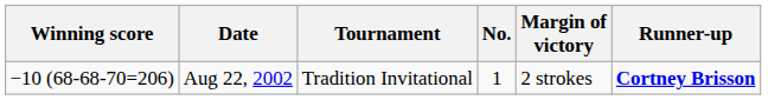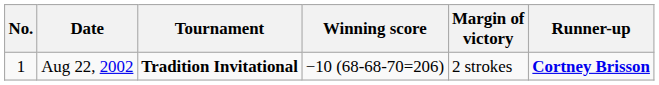 <table class="wikitable" style="font-size:95%;">
 <tr>
-<th>Winning score</th>
+<th>No.</th>
 <th>Date</th>
 <th>Tournament</th>
-<th>No.</th>
+<th>Winning score</th>
 <th>Margin of<br>victory</th>
 <th>Runner-up</th>
 </tr>
 <tr>
+<td align=center>1</td>
+<td align=right>Aug 22, <a href='#'>2002</a></td>
+<td><strong>Tradition Invitational</strong></td>
 <td>−10 (68-68-70=206)</td>
-<td align=right>Aug 22, <a href='#'>2002</a></td>
-<td>Tradition Invitational</td>
-<td align=center>1</td>
 <td>2 strokes</td>
 <td><strong> <a href='#'>Cortney Brisson</a></strong></td>
 </tr>
 </table>
